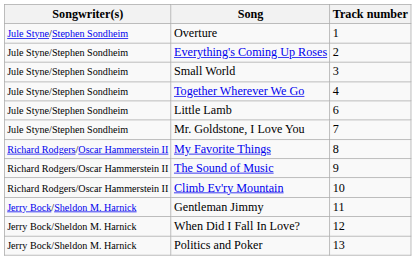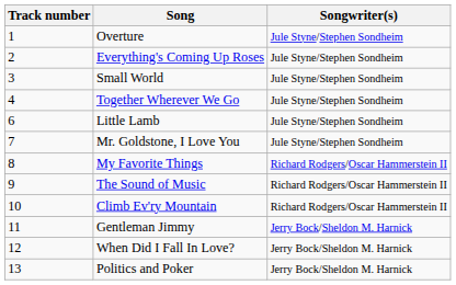 <table class="wikitable">
 <tr>
+<th>Track number</th>
+<th>Song</th>
 <th>Songwriter(s)</th>
-<th>Song</th>
-<th>Track number</th>
 </tr>
 <tr>
+<td>1</td>
+<td>Overture</td>
 <td><small><a href='#'>Jule Styne</a>/<a href='#'>Stephen Sondheim</a></small></td>
-<td>Overture</td>
-<td>1</td>
 </tr>
 <tr>
+<td>2</td>
+<td><a href='#'>Everything's Coming Up Roses</a></td>
 <td><small>Jule Styne/Stephen Sondheim</small></td>
-<td><a href='#'>Everything's Coming Up Roses</a></td>
-<td>2</td>
 </tr>
 <tr>
+<td>3</td>
+<td>Small World</td>
 <td><small>Jule Styne/Stephen Sondheim</small></td>
-<td>Small World</td>
-<td>3</td>
 </tr>
 <tr>
+<td>4</td>
+<td><a href='#'>Together Wherever We Go</a></td>
 <td><small>Jule Styne/Stephen Sondheim</small></td>
-<td><a href='#'>Together Wherever We Go</a></td>
-<td>4</td>
 </tr>
 <tr>
+<td>6</td>
+<td>Little Lamb</td>
 <td><small>Jule Styne/Stephen Sondheim</small></td>
-<td>Little Lamb</td>
-<td>6</td>
 </tr>
 <tr>
+<td>7</td>
+<td>Mr. Goldstone, I Love You</td>
 <td><small>Jule Styne/Stephen Sondheim</small></td>
-<td>Mr. Goldstone, I Love You</td>
-<td>7</td>
 </tr>
 <tr>
+<td>8</td>
+<td><a href='#'>My Favorite Things</a></td>
 <td><small><a href='#'>Richard Rodgers</a>/<a href='#'>Oscar Hammerstein II</a></small></td>
-<td><a href='#'>My Favorite Things</a></td>
-<td>8</td>
 </tr>
 <tr>
+<td>9</td>
+<td><a href='#'>The Sound of Music</a></td>
 <td><small>Richard Rodgers/Oscar Hammerstein II</small></td>
-<td><a href='#'>The Sound of Music</a></td>
-<td>9</td>
 </tr>
 <tr>
+<td>10</td>
+<td><a href='#'>Climb Ev'ry Mountain</a></td>
 <td><small>Richard Rodgers/Oscar Hammerstein II</small></td>
-<td><a href='#'>Climb Ev'ry Mountain</a></td>
-<td>10</td>
 </tr>
 <tr>
+<td>11</td>
+<td>Gentleman Jimmy</td>
 <td><small><a href='#'>Jerry Bock</a>/<a href='#'>Sheldon M. Harnick</a></small></td>
-<td>Gentleman Jimmy</td>
-<td>11</td>
 </tr>
 <tr>
+<td>12</td>
+<td>When Did I Fall In Love?</td>
 <td><small>Jerry Bock/Sheldon M. Harnick</small></td>
-<td>When Did I Fall In Love?</td>
-<td>12</td>
 </tr>
 <tr>
+<td>13</td>
+<td>Politics and Poker</td>
 <td><small>Jerry Bock/Sheldon M. Harnick</small></td>
-<td>Politics and Poker</td>
-<td>13</td>
 </tr>
 </table>
